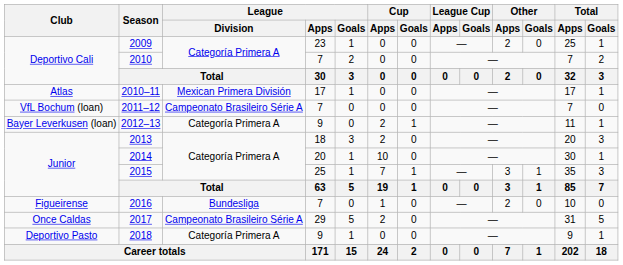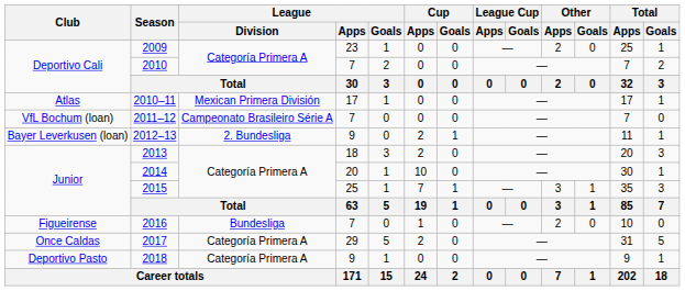 <table class="wikitable" style="text-align: center">
 <tr>
 <th rowspan="2">Club</th>
 <th rowspan="2">Season</th>
 <th colspan="3">League</th>
 <th colspan="2">Cup</th>
 <th colspan="2">League Cup</th>
 <th colspan="2">Other</th>
 <th colspan="2">Total</th>
 </tr>
 <tr>
 <th>Division</th>
 <th>Apps</th>
 <th>Goals</th>
 <th>Apps</th>
 <th>Goals</th>
 <th>Apps</th>
 <th>Goals</th>
 <th>Apps</th>
 <th>Goals</th>
 <th>Apps</th>
 <th>Goals</th>
 </tr>
 <tr>
 <td rowspan="3"><a href='#'>Deportivo Cali</a></td>
 <td><a href='#'>2009</a></td>
 <td rowspan="2"><a href='#'>Categoría Primera A</a></td>
 <td>23</td>
 <td>1</td>
 <td>0</td>
 <td>0</td>
 <td colspan="2">—</td>
 <td>2</td>
 <td>0</td>
 <td>25</td>
 <td>1</td>
 </tr>
 <tr>
 <td><a href='#'>2010</a></td>
 <td>7</td>
 <td>2</td>
 <td>0</td>
 <td>0</td>
 <td colspan="4">—</td>
 <td>7</td>
 <td>2</td>
 </tr>
 <tr>
 <th colspan="2">Total</th>
 <th>30</th>
 <th>3</th>
 <th>0</th>
 <th>0</th>
 <th>0</th>
 <th>0</th>
 <th>2</th>
 <th>0</th>
 <th>32</th>
 <th>3</th>
 </tr>
 <tr>
 <td><a href='#'>Atlas</a></td>
 <td><a href='#'>2010–11</a></td>
 <td><a href='#'>Mexican Primera División</a></td>
 <td>17</td>
 <td>1</td>
 <td>0</td>
 <td>0</td>
 <td colspan="4">—</td>
 <td>17</td>
 <td>1</td>
 </tr>
 <tr>
 <td><a href='#'>VfL Bochum</a> (loan)</td>
 <td><a href='#'>2011–12</a></td>
 <td><a href='#'>Campeonato Brasileiro Série A</a></td>
 <td>7</td>
 <td>0</td>
 <td>0</td>
 <td>0</td>
 <td colspan="4">—</td>
 <td>7</td>
 <td>0</td>
 </tr>
 <tr>
 <td><a href='#'>Bayer Leverkusen</a> (loan)</td>
 <td><a href='#'>2012–13</a></td>
-<td>Categoría Primera A</td>
+<td><a href='#'>2. Bundesliga</a></td>
 <td>9</td>
 <td>0</td>
 <td>2</td>
 <td>1</td>
 <td colspan="4">—</td>
 <td>11</td>
 <td>1</td>
 </tr>
 <tr>
 <td rowspan="4"><a href='#'>Junior</a></td>
 <td><a href='#'>2013</a></td>
 <td rowspan="3">Categoría Primera A</td>
 <td>18</td>
 <td>3</td>
 <td>2</td>
 <td>0</td>
 <td colspan="4">—</td>
 <td>20</td>
 <td>3</td>
 </tr>
 <tr>
 <td><a href='#'>2014</a></td>
 <td>20</td>
 <td>1</td>
 <td>10</td>
 <td>0</td>
 <td colspan="4">—</td>
 <td>30</td>
 <td>1</td>
 </tr>
 <tr>
 <td><a href='#'>2015</a></td>
 <td>25</td>
 <td>1</td>
 <td>7</td>
 <td>1</td>
 <td colspan="2">—</td>
 <td>3</td>
 <td>1</td>
 <td>35</td>
 <td>3</td>
 </tr>
 <tr>
 <th colspan="2">Total</th>
 <th>63</th>
 <th>5</th>
 <th>19</th>
 <th>1</th>
 <th>0</th>
 <th>0</th>
 <th>3</th>
 <th>1</th>
 <th>85</th>
 <th>7</th>
 </tr>
 <tr>
 <td><a href='#'>Figueirense</a></td>
 <td><a href='#'>2016</a></td>
 <td><a href='#'>Bundesliga</a></td>
 <td>7</td>
 <td>0</td>
 <td>1</td>
 <td>0</td>
 <td colspan="2">—</td>
 <td>2</td>
 <td>0</td>
 <td>10</td>
 <td>0</td>
 </tr>
 <tr>
 <td><a href='#'>Once Caldas</a></td>
 <td><a href='#'>2017</a></td>
-<td><a href='#'>Campeonato Brasileiro Série A</a></td>
+<td>Categoría Primera A</td>
 <td>29</td>
 <td>5</td>
 <td>2</td>
 <td>0</td>
 <td colspan="4">—</td>
 <td>31</td>
 <td>5</td>
 </tr>
 <tr>
 <td><a href='#'>Deportivo Pasto</a></td>
 <td><a href='#'>2018</a></td>
 <td>Categoría Primera A</td>
 <td>9</td>
 <td>1</td>
 <td>0</td>
 <td>0</td>
 <td colspan="4">—</td>
 <td>9</td>
 <td>1</td>
 </tr>
 <tr>
 <th colspan="3">Career totals</th>
 <th>171</th>
 <th>15</th>
 <th>24</th>
 <th>2</th>
 <th>0</th>
 <th>0</th>
 <th>7</th>
 <th>1</th>
 <th>202</th>
 <th>18</th>
 </tr>
 </table>
